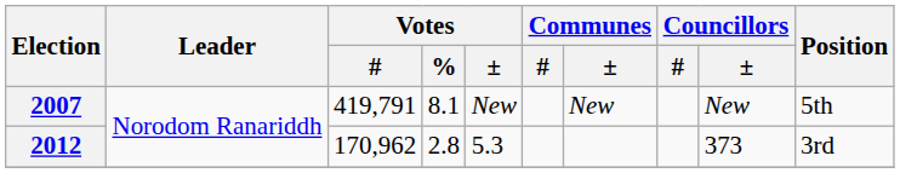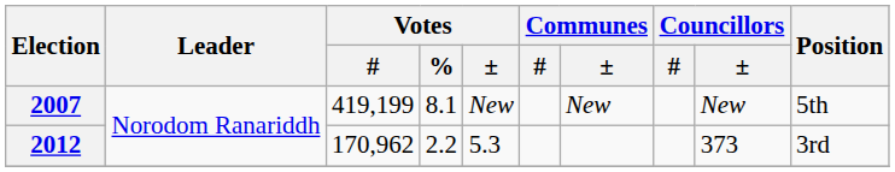 <table class="wikitable">
 <tr>
 <th rowspan=2>Election</th>
 <th rowspan=2>Leader</th>
 <th colspan=3>Votes</th>
 <th colspan=2><a href='#'>Communes</a></th>
 <th colspan=2><a href='#'>Councillors</a></th>
 <th rowspan=2>Position</th>
 </tr>
 <tr>
 <th>#</th>
 <th>%</th>
 <th>±</th>
 <th>#</th>
 <th>±</th>
 <th>#</th>
 <th>±</th>
 </tr>
 <tr>
 <th><a href='#'>2007</a></th>
 <td rowspan="2"><a href='#'>Norodom Ranariddh</a></td>
-<td>419,791</td>
+<td>419,199</td>
 <td>8.1</td>
 <td><em>New</em></td>
 <td></td>
 <td><em>New</em></td>
 <td></td>
 <td><em>New</em></td>
 <td> 5th</td>
 </tr>
 <tr>
 <th><a href='#'>2012</a></th>
 <td>170,962</td>
-<td>2.8</td>
+<td>2.2</td>
 <td>5.3</td>
 <td></td>
 <td></td>
 <td></td>
 <td>373</td>
 <td> 3rd</td>
 </tr>
 <tr>
 </tr>
 </table>
